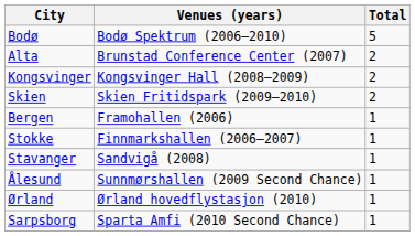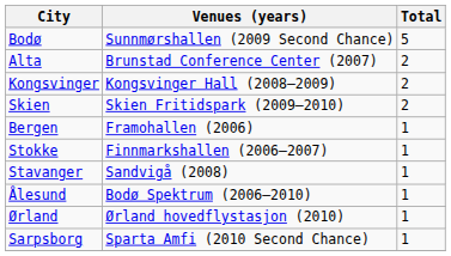 <table class="wikitable">
 <tr>
 <th>City</th>
 <th>Venues (years)</th>
 <th>Total</th>
 </tr>
 <tr>
 <td><a href='#'>Bodø</a></td>
-<td><a href='#'>Bodø Spektrum</a> (2006—2010)</td>
+<td><a href='#'>Sunnmørshallen</a> (2009 Second Chance)</td>
 <td>5</td>
 </tr>
 <tr>
 <td><a href='#'>Alta</a></td>
 <td><a href='#'>Brunstad Conference Center</a> (2007)</td>
 <td>2</td>
 </tr>
 <tr>
 <td><a href='#'>Kongsvinger</a></td>
 <td><a href='#'>Kongsvinger Hall</a> (2008—2009)</td>
 <td>2</td>
 </tr>
 <tr>
 <td><a href='#'>Skien</a></td>
 <td><a href='#'>Skien Fritidspark</a> (2009—2010)</td>
 <td>2</td>
 </tr>
 <tr>
 <td><a href='#'>Bergen</a></td>
 <td><a href='#'>Framohallen</a> (2006)</td>
 <td>1</td>
 </tr>
 <tr>
 <td><a href='#'>Stokke</a></td>
 <td><a href='#'>Finnmarkshallen</a> (2006—2007)</td>
 <td>1</td>
 </tr>
 <tr>
 <td><a href='#'>Stavanger</a></td>
 <td><a href='#'>Sandvigå</a> (2008)</td>
 <td>1</td>
 </tr>
 <tr>
 <td><a href='#'>Ålesund</a></td>
-<td><a href='#'>Sunnmørshallen</a> (2009 Second Chance)</td>
+<td><a href='#'>Bodø Spektrum</a> (2006—2010)</td>
 <td>1</td>
 </tr>
 <tr>
 <td><a href='#'>Ørland</a></td>
 <td><a href='#'>Ørland hovedflystasjon</a> (2010)</td>
 <td>1</td>
 </tr>
 <tr>
 <td><a href='#'>Sarpsborg</a></td>
 <td><a href='#'>Sparta Amfi</a> (2010 Second Chance)</td>
 <td>1</td>
 </tr>
 <tr>
 </tr>
 </table>
